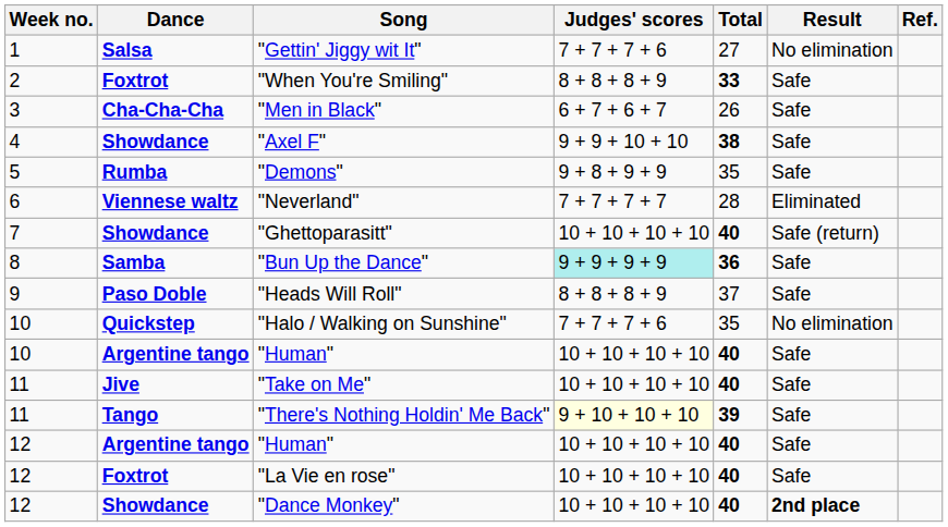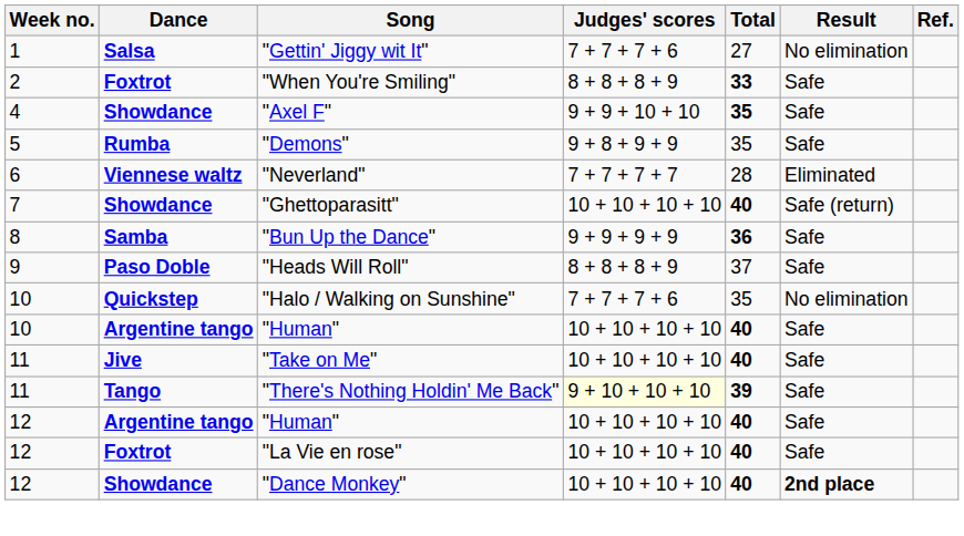 <table class="wikitable">
 <tr>
 <th>Week no.</th>
 <th>Dance</th>
 <th>Song</th>
 <th>Judges' scores</th>
 <th>Total</th>
 <th>Result</th>
 <th>Ref.</th>
 </tr>
 <tr>
 <td>1</td>
 <td><a href='#'><strong>Salsa</strong></a></td>
 <td>"<a href='#'>Gettin' Jiggy wit It</a>"</td>
 <td>7 + 7 + 7 + 6</td>
 <td>27</td>
 <td>No elimination</td>
 <td></td>
 </tr>
 <tr>
 <td>2</td>
 <td><strong><a href='#'>Foxtrot</a></strong></td>
 <td>"When You're Smiling"</td>
 <td>8 + 8 + 8 + 9</td>
 <td><strong>33</strong></td>
 <td>Safe</td>
 <td></td>
 </tr>
 <tr>
-<td>3</td>
-<td><a href='#'><strong>Cha-Cha-Cha</strong></a></td>
-<td>"<a href='#'>Men in Black</a>"</td>
-<td>6 + 7 + 6 + 7</td>
-<td>26</td>
-<td>Safe</td>
-<td></td>
-</tr>
-<tr>
 <td>4</td>
 <td><a href='#'><strong>Showdance</strong></a></td>
 <td>"<a href='#'>Axel F</a>"</td>
 <td>9 + 9 + 10 + 10</td>
-<td><strong>38</strong></td>
+<td><strong>35</strong></td>
 <td>Safe</td>
 <td></td>
 </tr>
 <tr>
 <td>5</td>
 <td><a href='#'><strong>Rumba</strong></a></td>
 <td>"<a href='#'>Demons</a>"</td>
 <td>9 + 8 + 9 + 9</td>
 <td>35</td>
 <td>Safe</td>
 <td></td>
 </tr>
 <tr>
 <td>6</td>
 <td><strong><a href='#'>Viennese waltz</a></strong></td>
 <td>"Neverland"</td>
 <td>7 + 7 + 7 + 7</td>
 <td>28</td>
 <td>Eliminated</td>
 <td></td>
 </tr>
 <tr>
 <td>7</td>
 <td><a href='#'><strong>Showdance</strong></a></td>
 <td>"Ghettoparasitt"</td>
 <td>10 + 10 + 10 + 10</td>
 <td><strong>40</strong></td>
 <td>Safe (return)</td>
 <td></td>
 </tr>
 <tr>
 <td>8</td>
 <td><strong><a href='#'>Samba</a></strong></td>
 <td>"<a href='#'>Bun Up the Dance</a>"</td>
-<td style="background: paleturquoise;">9 + 9 + 9 + 9</td>
+<td>9 + 9 + 9 + 9</td>
 <td><strong>36</strong></td>
 <td>Safe</td>
 <td></td>
 </tr>
 <tr>
 <td>9</td>
 <td><strong><a href='#'>Paso Doble</a></strong></td>
 <td>"Heads Will Roll"</td>
 <td>8 + 8 + 8 + 9</td>
 <td>37</td>
 <td>Safe</td>
 <td></td>
 </tr>
 <tr>
 <td>10</td>
 <td><strong><a href='#'>Quickstep</a></strong></td>
 <td>"Halo / Walking on Sunshine"</td>
 <td>7 + 7 + 7 + 6</td>
 <td>35</td>
 <td>No elimination</td>
 <td></td>
 </tr>
 <tr>
 <td>10</td>
 <td><strong><a href='#'>Argentine tango</a></strong></td>
 <td>"<a href='#'>Human</a>"</td>
 <td>10 + 10 + 10 + 10</td>
 <td><strong>40</strong></td>
 <td>Safe</td>
 <td></td>
 </tr>
 <tr>
 <td>11</td>
 <td><strong><a href='#'>Jive</a></strong></td>
 <td>"<a href='#'>Take on Me</a>"</td>
 <td>10 + 10 + 10 + 10</td>
 <td><strong>40</strong></td>
 <td>Safe</td>
 <td></td>
 </tr>
 <tr>
 <td>11</td>
 <td><strong><a href='#'>Tango</a></strong></td>
 <td>"<a href='#'>There's Nothing Holdin' Me Back</a>"</td>
 <td style="background: lightyellow;">9 + 10 + 10 + 10</td>
 <td><strong>39</strong></td>
 <td>Safe</td>
 <td></td>
 </tr>
 <tr>
 <td>12</td>
 <td><strong><a href='#'>Argentine tango</a></strong></td>
 <td>"<a href='#'>Human</a>"</td>
 <td>10 + 10 + 10 + 10</td>
 <td><strong>40</strong></td>
 <td>Safe</td>
 <td></td>
 </tr>
 <tr>
 <td>12</td>
 <td><strong><a href='#'>Foxtrot</a></strong></td>
 <td>"La Vie en rose"</td>
 <td>10 + 10 + 10 + 10</td>
 <td><strong>40</strong></td>
 <td>Safe</td>
 <td></td>
 </tr>
 <tr>
 <td>12</td>
 <td><strong><a href='#'>Showdance</a></strong></td>
 <td>"<a href='#'>Dance Monkey</a>"</td>
 <td>10 + 10 + 10 + 10</td>
 <td><strong>40</strong></td>
 <td><strong>2nd place</strong></td>
 <td></td>
 </tr>
 </table>
